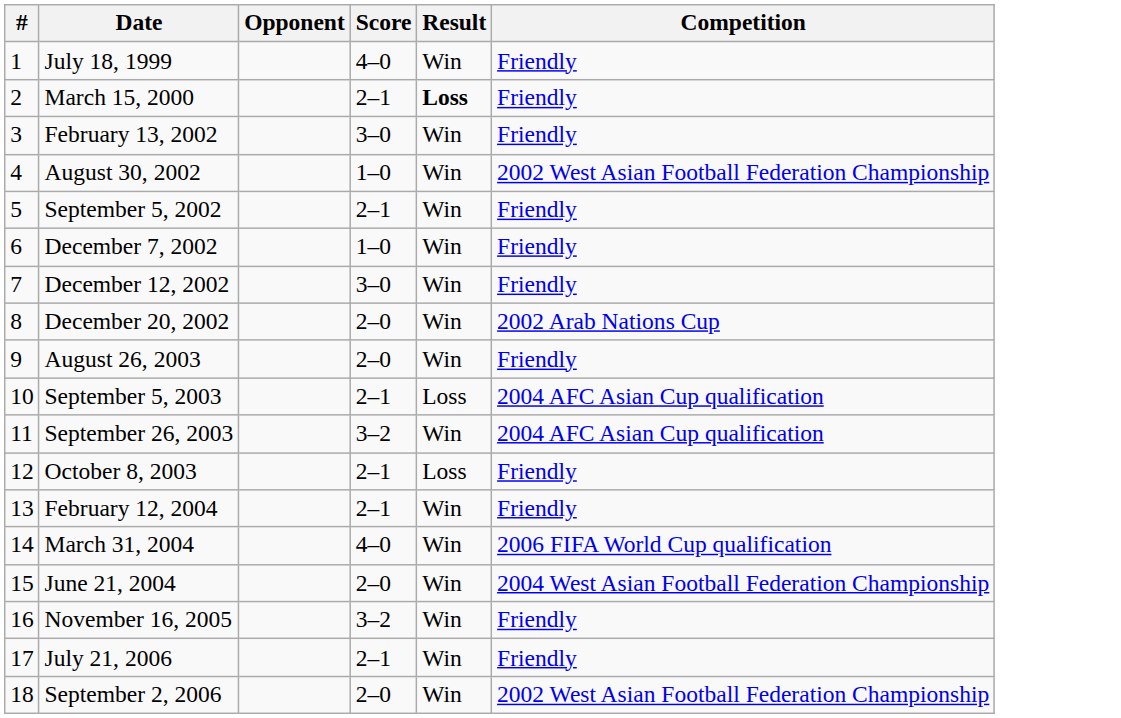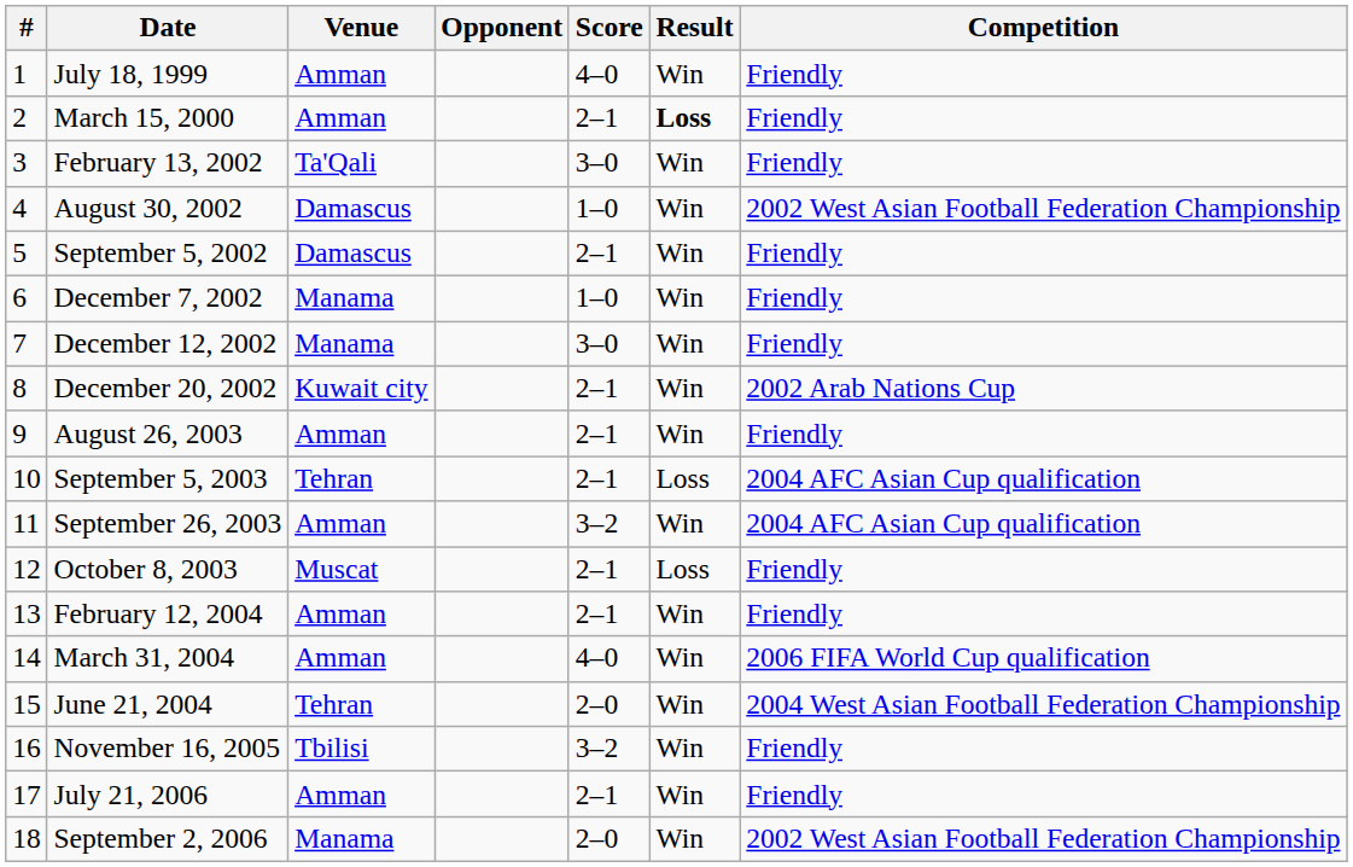 <table class="wikitable">
 <tr>
 <th>#</th>
 <th>Date</th>
+<th>Venue</th>
 <th>Opponent</th>
 <th>Score</th>
 <th>Result</th>
 <th>Competition</th>
 </tr>
 <tr>
 <td>1</td>
 <td>July 18, 1999</td>
+<td><a href='#'>Amman</a></td>
 <td></td>
 <td>4–0</td>
 <td>Win</td>
 <td><a href='#'>Friendly</a></td>
 </tr>
 <tr>
 <td>2</td>
 <td>March 15, 2000</td>
+<td><a href='#'>Amman</a></td>
 <td></td>
 <td>2–1</td>
 <td><strong>Loss</strong></td>
 <td><a href='#'>Friendly</a></td>
 </tr>
 <tr>
 <td>3</td>
 <td>February 13, 2002</td>
+<td><a href='#'>Ta'Qali</a></td>
 <td></td>
 <td>3–0</td>
 <td>Win</td>
 <td><a href='#'>Friendly</a></td>
 </tr>
 <tr>
 <td>4</td>
 <td>August 30, 2002</td>
+<td><a href='#'>Damascus</a></td>
 <td></td>
 <td>1–0</td>
 <td>Win</td>
 <td><a href='#'>2002 West Asian Football Federation Championship</a></td>
 </tr>
 <tr>
 <td>5</td>
 <td>September 5, 2002</td>
+<td><a href='#'>Damascus</a></td>
 <td></td>
 <td>2–1</td>
 <td>Win</td>
 <td><a href='#'>Friendly</a></td>
 </tr>
 <tr>
 <td>6</td>
 <td>December 7, 2002</td>
+<td><a href='#'>Manama</a></td>
 <td></td>
 <td>1–0</td>
 <td>Win</td>
 <td><a href='#'>Friendly</a></td>
 </tr>
 <tr>
 <td>7</td>
 <td>December 12, 2002</td>
+<td><a href='#'>Manama</a></td>
 <td></td>
 <td>3–0</td>
 <td>Win</td>
 <td><a href='#'>Friendly</a></td>
 </tr>
 <tr>
 <td>8</td>
 <td>December 20, 2002</td>
+<td><a href='#'>Kuwait city</a></td>
 <td></td>
-<td>2–0</td>
+<td>2–1</td>
 <td>Win</td>
 <td><a href='#'>2002 Arab Nations Cup</a></td>
 </tr>
 <tr>
 <td>9</td>
 <td>August 26, 2003</td>
+<td><a href='#'>Amman</a></td>
 <td></td>
-<td>2–0</td>
+<td>2–1</td>
 <td>Win</td>
 <td><a href='#'>Friendly</a></td>
 </tr>
 <tr>
 <td>10</td>
 <td>September 5, 2003</td>
+<td><a href='#'>Tehran</a></td>
 <td></td>
 <td>2–1</td>
 <td>Loss</td>
 <td><a href='#'>2004 AFC Asian Cup qualification</a></td>
 </tr>
 <tr>
 <td>11</td>
 <td>September 26, 2003</td>
+<td><a href='#'>Amman</a></td>
 <td></td>
 <td>3–2</td>
 <td>Win</td>
 <td><a href='#'>2004 AFC Asian Cup qualification</a></td>
 </tr>
 <tr>
 <td>12</td>
 <td>October 8, 2003</td>
+<td><a href='#'>Muscat</a></td>
 <td></td>
 <td>2–1</td>
 <td>Loss</td>
 <td><a href='#'>Friendly</a></td>
 </tr>
 <tr>
 <td>13</td>
 <td>February 12, 2004</td>
+<td><a href='#'>Amman</a></td>
 <td></td>
 <td>2–1</td>
 <td>Win</td>
 <td><a href='#'>Friendly</a></td>
 </tr>
 <tr>
 <td>14</td>
 <td>March 31, 2004</td>
+<td><a href='#'>Amman</a></td>
 <td></td>
 <td>4–0</td>
 <td>Win</td>
 <td><a href='#'>2006 FIFA World Cup qualification</a></td>
 </tr>
 <tr>
 <td>15</td>
 <td>June 21, 2004</td>
+<td><a href='#'>Tehran</a></td>
 <td></td>
 <td>2–0</td>
 <td>Win</td>
 <td><a href='#'>2004 West Asian Football Federation Championship</a></td>
 </tr>
 <tr>
 <td>16</td>
 <td>November 16, 2005</td>
+<td><a href='#'>Tbilisi</a></td>
 <td></td>
 <td>3–2</td>
 <td>Win</td>
 <td><a href='#'>Friendly</a></td>
 </tr>
 <tr>
 <td>17</td>
 <td>July 21, 2006</td>
+<td><a href='#'>Amman</a></td>
 <td></td>
 <td>2–1</td>
 <td>Win</td>
 <td><a href='#'>Friendly</a></td>
 </tr>
 <tr>
 <td>18</td>
 <td>September 2, 2006</td>
+<td><a href='#'>Manama</a></td>
 <td></td>
 <td>2–0</td>
 <td>Win</td>
 <td><a href='#'>2002 West Asian Football Federation Championship</a></td>
 </tr>
 </table>
